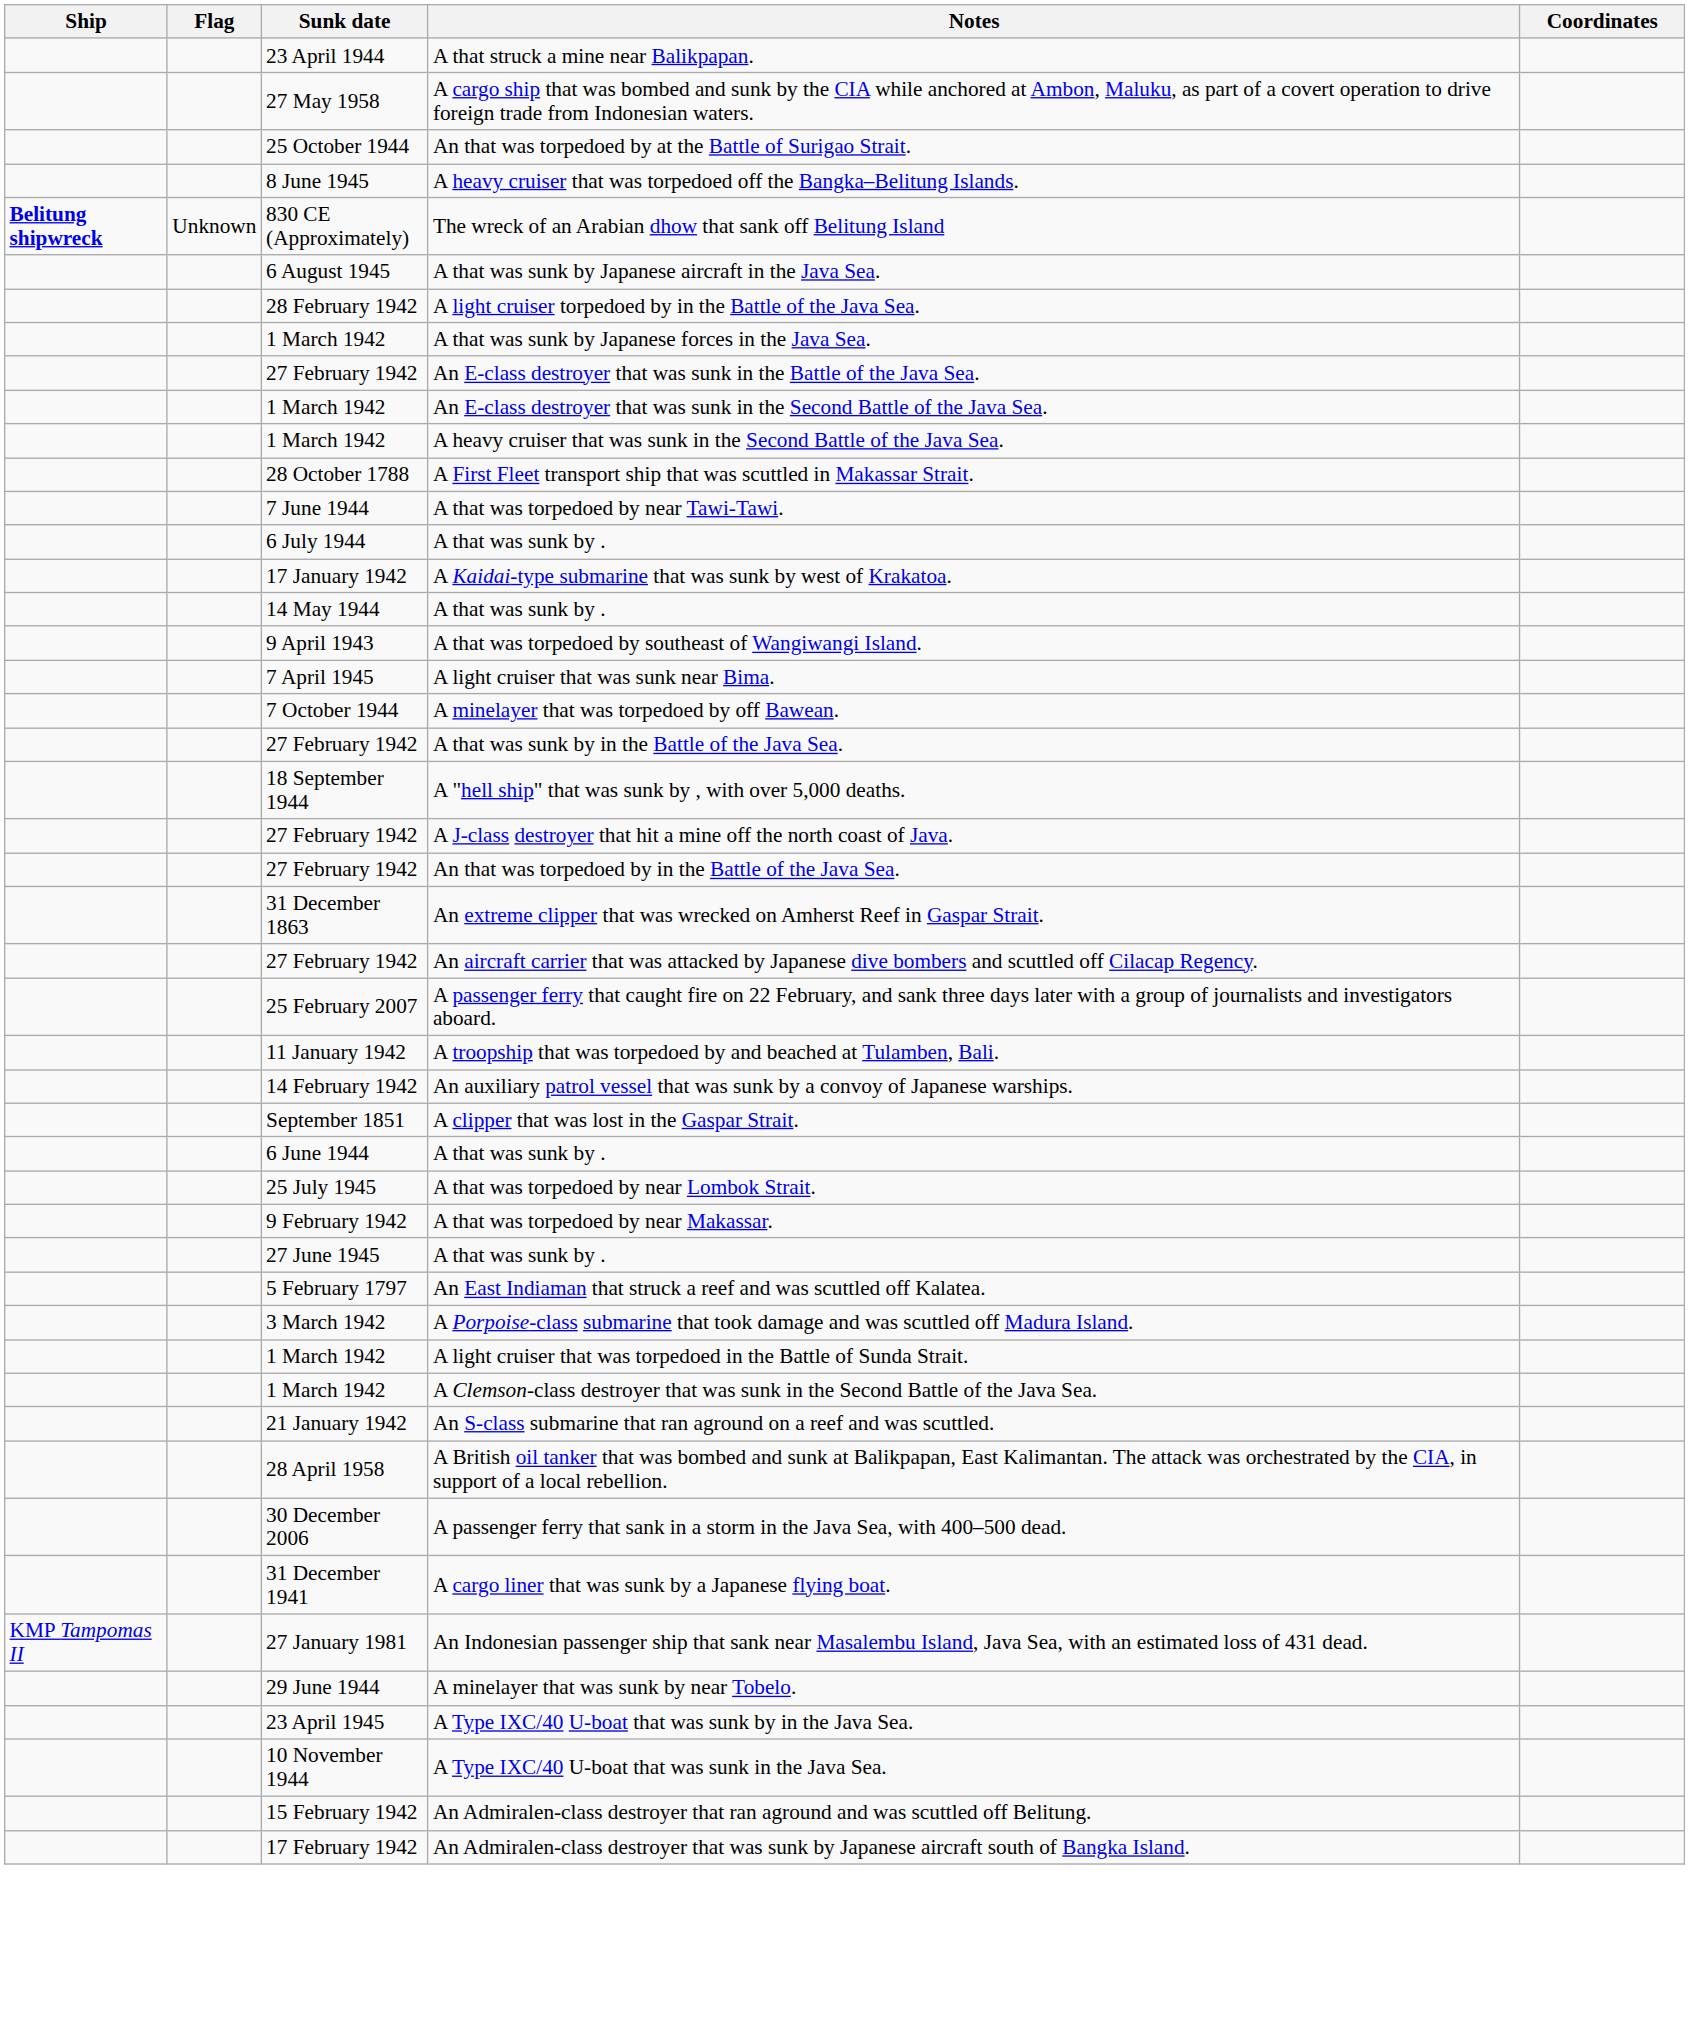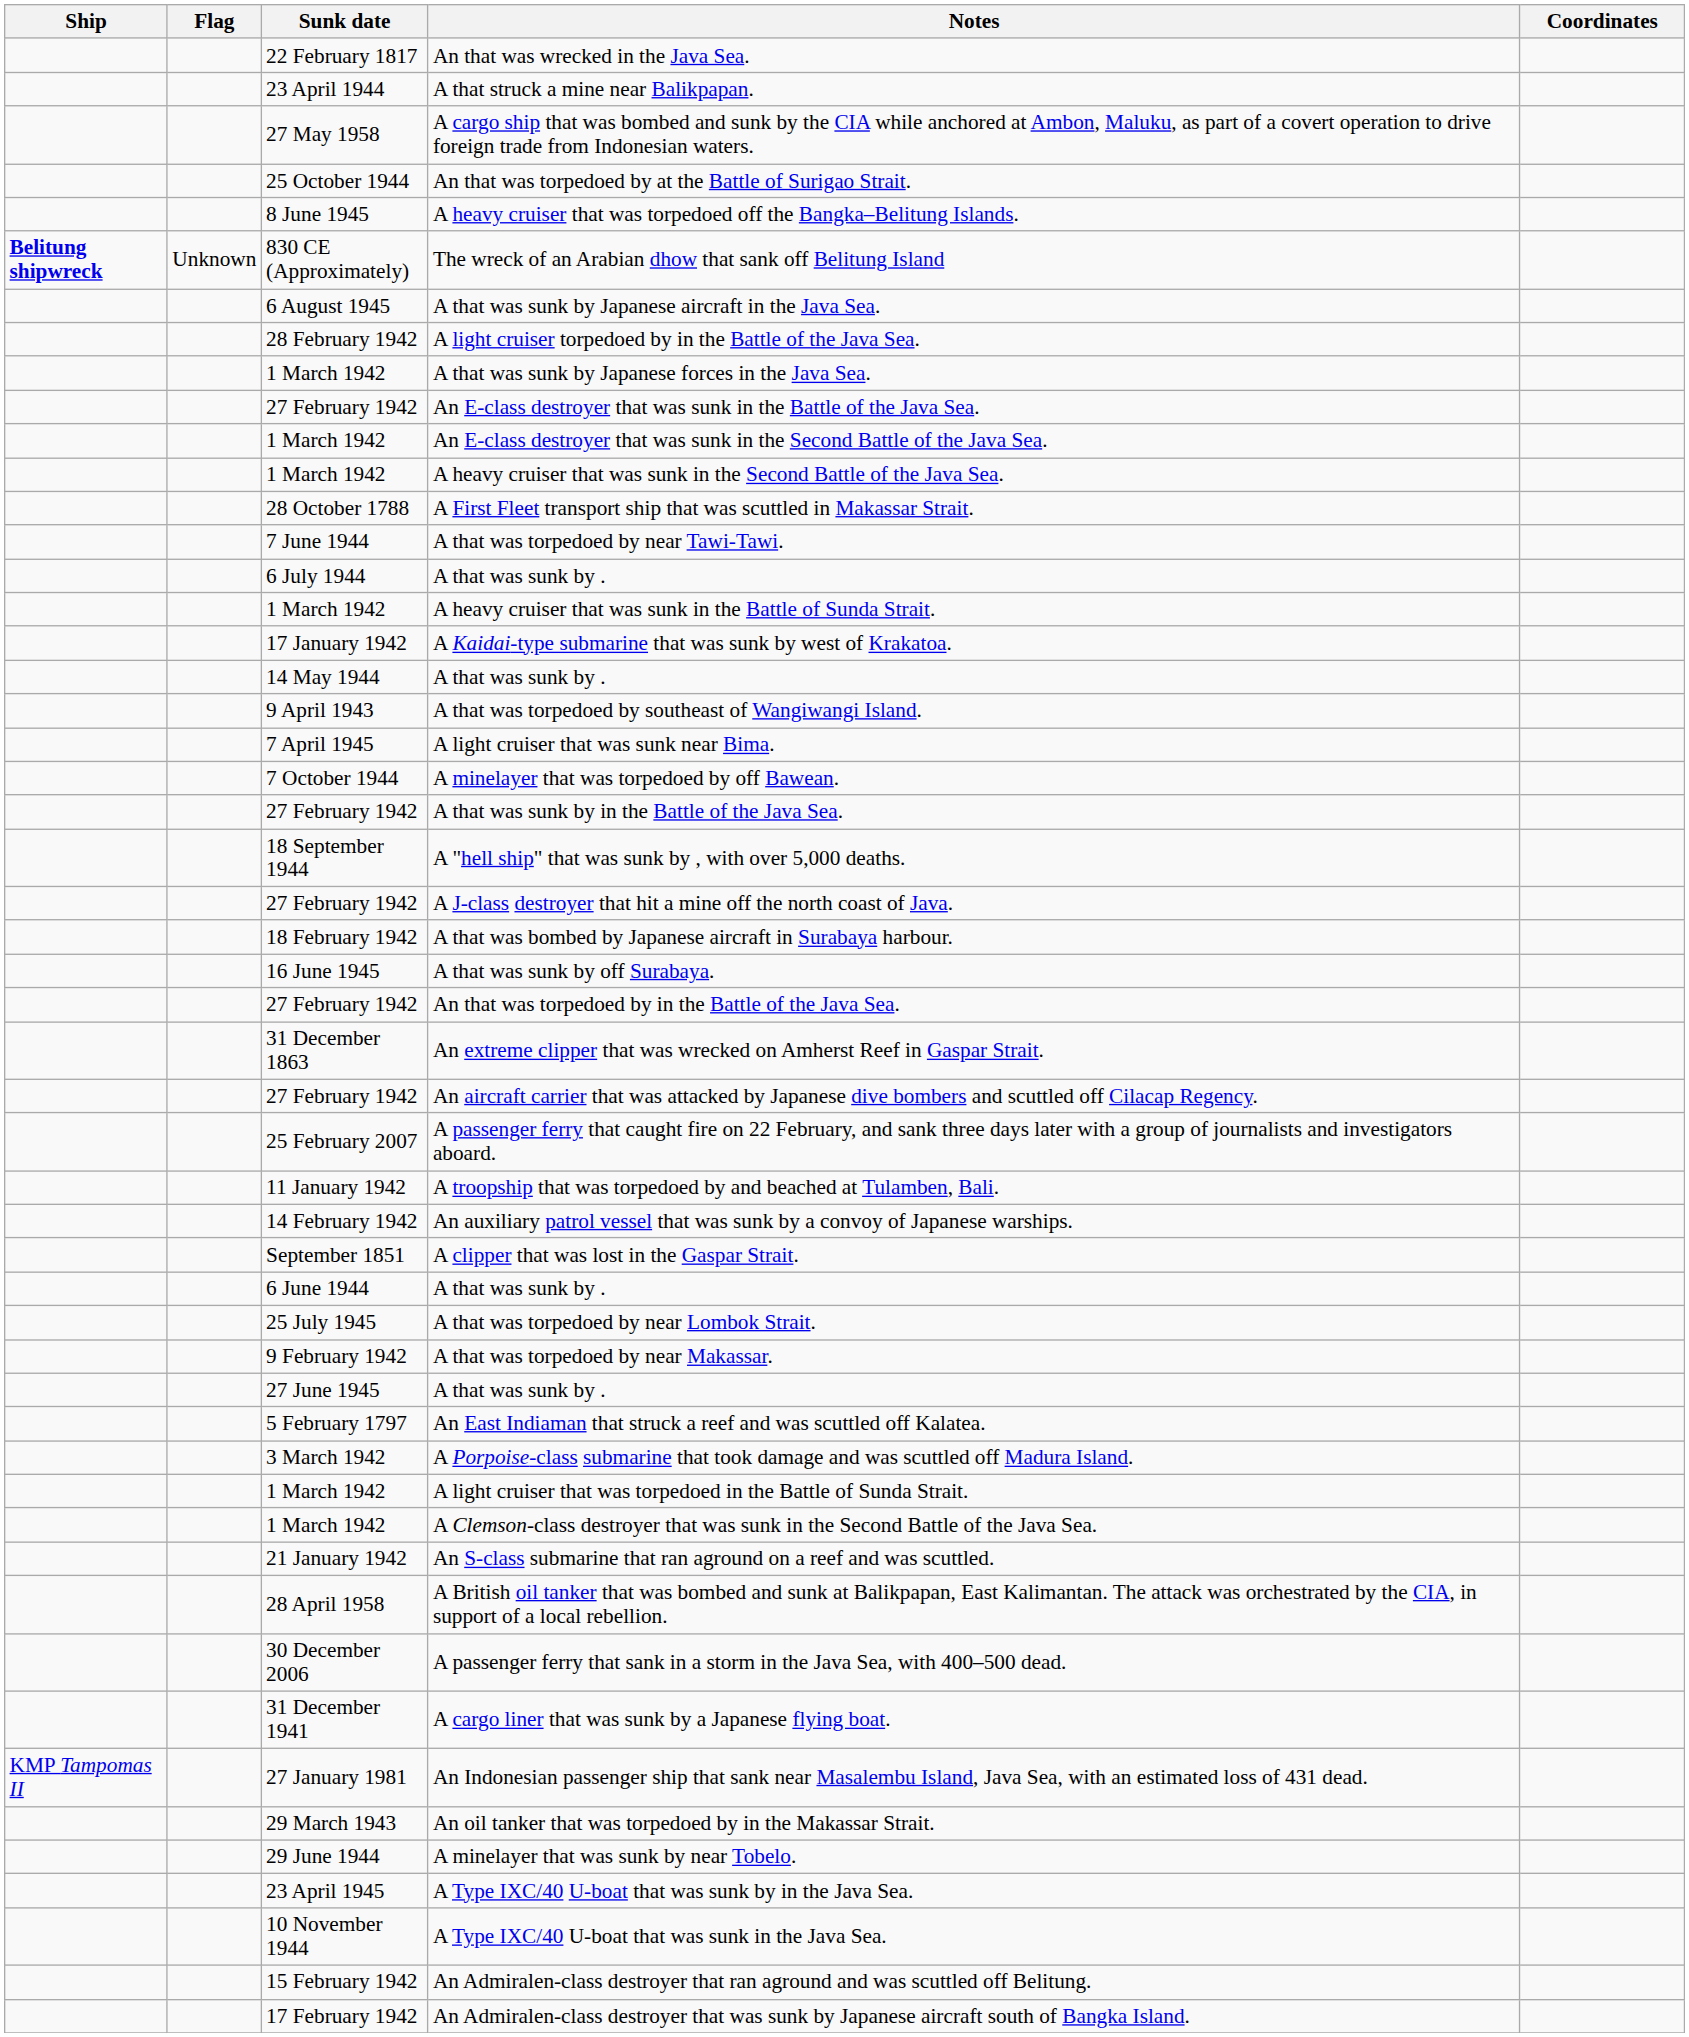 <table class=wikitable | style = "width:100%">
 <tr>
 <th style="width:10%">Ship</th>
 <th>Flag</th>
 <th style="width:10%">Sunk date</th>
 <th style="width:70%">Notes</th>
 <th style="width:10%">Coordinates</th>
+</tr>
+<tr>
+<td></td>
+<td></td>
+<td>22 February 1817</td>
+<td>An  that was wrecked in the <a href='#'>Java Sea</a>.</td>
+<td></td>
 </tr>
 <tr>
 <td></td>
 <td></td>
 <td>23 April 1944</td>
 <td>A  that struck a mine near <a href='#'>Balikpapan</a>.</td>
 <td></td>
 </tr>
 <tr>
 <td></td>
 <td></td>
 <td>27 May 1958</td>
 <td>A <a href='#'>cargo ship</a> that was bombed and sunk by the <a href='#'>CIA</a> while anchored at <a href='#'>Ambon</a>, <a href='#'>Maluku</a>, as part of a covert operation to drive foreign trade from Indonesian waters.</td>
 <td></td>
 </tr>
 <tr>
 <td></td>
 <td></td>
 <td>25 October 1944</td>
 <td>An  that was torpedoed by  at the <a href='#'>Battle of Surigao Strait</a>.</td>
 <td></td>
 </tr>
 <tr>
 <td></td>
 <td></td>
 <td>8 June 1945</td>
 <td>A  <a href='#'>heavy cruiser</a> that was torpedoed off the <a href='#'>Bangka–Belitung Islands</a>.</td>
 <td></td>
 </tr>
 <tr>
 <td><strong><a href='#'>Belitung shipwreck</a></strong></td>
 <td>Unknown</td>
 <td>830 CE (Approximately)</td>
 <td>The wreck of an Arabian <a href='#'>dhow</a> that sank off <a href='#'>Belitung Island</a></td>
 <td></td>
 </tr>
 <tr>
 <td></td>
 <td></td>
 <td>6 August 1945</td>
 <td>A  that was sunk by Japanese aircraft in the <a href='#'>Java Sea</a>.</td>
 <td></td>
 </tr>
 <tr>
 <td></td>
 <td></td>
 <td>28 February 1942</td>
 <td>A <a href='#'>light cruiser</a> torpedoed by  in the <a href='#'>Battle of the Java Sea</a>.</td>
 <td></td>
 </tr>
 <tr>
 <td></td>
 <td></td>
 <td>1 March 1942</td>
 <td>A  that was sunk by Japanese forces in the <a href='#'>Java Sea</a>.</td>
 <td></td>
 </tr>
 <tr>
 <td></td>
 <td></td>
 <td>27 February 1942</td>
 <td>An <a href='#'>E-class destroyer</a> that was sunk in the <a href='#'>Battle of the Java Sea</a>.</td>
 <td></td>
 </tr>
 <tr>
 <td></td>
 <td></td>
 <td>1 March 1942</td>
 <td>An <a href='#'>E-class destroyer</a> that was sunk in the <a href='#'>Second Battle of the Java Sea</a>.</td>
 <td></td>
 </tr>
 <tr>
 <td></td>
 <td></td>
 <td>1 March 1942</td>
 <td>A  heavy cruiser that was sunk in the <a href='#'>Second Battle of the Java Sea</a>.</td>
 <td></td>
 </tr>
 <tr>
 <td></td>
 <td></td>
 <td>28 October 1788</td>
 <td>A <a href='#'>First Fleet</a> transport ship that was scuttled in <a href='#'>Makassar Strait</a>.</td>
 <td></td>
 </tr>
 <tr>
 <td></td>
 <td></td>
 <td>7 June 1944</td>
 <td>A  that was torpedoed by  near <a href='#'>Tawi-Tawi</a>.</td>
 <td></td>
 </tr>
 <tr>
 <td></td>
 <td></td>
 <td>6 July 1944</td>
 <td>A  that was sunk by .</td>
 <td></td>
 </tr>
 <tr>
 <td></td>
 <td></td>
+<td>1 March 1942</td>
+<td>A  heavy cruiser that was sunk in the <a href='#'>Battle of Sunda Strait</a>.</td>
+<td></td>
+</tr>
+<tr>
+<td></td>
+<td></td>
 <td>17 January 1942</td>
 <td>A <a href='#'><em>Kaidai</em>-type submarine</a> that was sunk by  west of <a href='#'>Krakatoa</a>.</td>
 <td></td>
 </tr>
 <tr>
 <td></td>
 <td></td>
 <td>14 May 1944</td>
 <td>A  that was sunk by .</td>
 <td></td>
 </tr>
 <tr>
 <td></td>
 <td></td>
 <td>9 April 1943</td>
 <td>A  that was torpedoed by  southeast of <a href='#'>Wangiwangi Island</a>.</td>
 <td></td>
 </tr>
 <tr>
 <td></td>
 <td></td>
 <td>7 April 1945</td>
 <td>A  light cruiser that was sunk near <a href='#'>Bima</a>.</td>
 <td></td>
 </tr>
 <tr>
 <td></td>
 <td></td>
 <td>7 October 1944</td>
 <td>A <a href='#'>minelayer</a> that was torpedoed by  off <a href='#'>Bawean</a>.</td>
 <td></td>
 </tr>
 <tr>
 <td></td>
 <td></td>
 <td>27 February 1942</td>
 <td>A  that was sunk by  in the <a href='#'>Battle of the Java Sea</a>.</td>
 <td></td>
 </tr>
 <tr>
 <td></td>
 <td></td>
 <td>18 September 1944</td>
 <td>A "<a href='#'>hell ship</a>" that was sunk by , with over 5,000 deaths.</td>
 <td></td>
 </tr>
 <tr>
 <td></td>
 <td></td>
 <td>27 February 1942</td>
 <td>A <a href='#'>J-class</a> <a href='#'>destroyer</a> that hit a mine off the north coast of <a href='#'>Java</a>.</td>
+<td></td>
+</tr>
+<tr>
+<td></td>
+<td></td>
+<td>18 February 1942</td>
+<td>A  that was bombed by Japanese aircraft in <a href='#'>Surabaya</a> harbour.</td>
+<td></td>
+</tr>
+<tr>
+<td></td>
+<td></td>
+<td>16 June 1945</td>
+<td>A  that was sunk by  off <a href='#'>Surabaya</a>.</td>
 <td></td>
 </tr>
 <tr>
 <td></td>
 <td></td>
 <td>27 February 1942</td>
 <td>An  that was torpedoed by  in the <a href='#'>Battle of the Java Sea</a>.</td>
 <td></td>
 </tr>
 <tr>
 <td></td>
 <td></td>
 <td>31 December 1863</td>
 <td>An <a href='#'>extreme clipper</a> that was wrecked on Amherst Reef in <a href='#'>Gaspar Strait</a>.</td>
 <td></td>
 </tr>
 <tr>
 <td></td>
 <td></td>
 <td>27 February 1942</td>
 <td>An <a href='#'>aircraft carrier</a> that was attacked by Japanese <a href='#'>dive bombers</a> and scuttled off <a href='#'>Cilacap Regency</a>.</td>
 <td></td>
 </tr>
 <tr>
 <td></td>
 <td></td>
 <td>25 February 2007</td>
 <td>A <a href='#'>passenger ferry</a> that caught fire on 22 February, and sank three days later with a group of journalists and investigators aboard.</td>
 <td></td>
 </tr>
 <tr>
 <td></td>
 <td></td>
 <td>11 January 1942</td>
 <td>A <a href='#'>troopship</a> that was torpedoed by  and beached at <a href='#'>Tulamben</a>, <a href='#'>Bali</a>.</td>
 <td></td>
 </tr>
 <tr>
 <td></td>
 <td></td>
 <td>14 February 1942</td>
 <td>An auxiliary <a href='#'>patrol vessel</a> that was sunk by a convoy of Japanese warships.</td>
 <td></td>
 </tr>
 <tr>
 <td></td>
 <td></td>
 <td>September 1851</td>
 <td>A <a href='#'>clipper</a> that was lost in the <a href='#'>Gaspar Strait</a>.</td>
 <td></td>
 </tr>
 <tr>
 <td></td>
 <td></td>
 <td>6 June 1944</td>
 <td>A  that was sunk by .</td>
 <td></td>
 </tr>
 <tr>
 <td></td>
 <td></td>
 <td>25 July 1945</td>
 <td>A  that was torpedoed by  near <a href='#'>Lombok Strait</a>.</td>
 <td></td>
 </tr>
 <tr>
 <td></td>
 <td></td>
 <td>9 February 1942</td>
 <td>A  that was torpedoed by  near <a href='#'>Makassar</a>.</td>
 <td></td>
 </tr>
 <tr>
 <td></td>
 <td></td>
 <td>27 June 1945</td>
 <td>A  that was sunk by .</td>
 <td></td>
 </tr>
 <tr>
 <td></td>
 <td></td>
 <td>5 February 1797</td>
 <td>An <a href='#'>East Indiaman</a> that struck a reef and was scuttled off Kalatea.</td>
 <td></td>
 </tr>
 <tr>
 <td></td>
 <td></td>
 <td>3 March 1942</td>
 <td>A <a href='#'><em>Porpoise</em>-class</a> <a href='#'>submarine</a> that took damage and was scuttled off <a href='#'>Madura Island</a>.</td>
 <td></td>
 </tr>
 <tr>
 <td></td>
 <td></td>
 <td>1 March 1942</td>
 <td>A  light cruiser that was torpedoed in the Battle of Sunda Strait.</td>
 <td></td>
 </tr>
 <tr>
 <td></td>
 <td></td>
 <td>1 March 1942</td>
 <td>A <em>Clemson</em>-class destroyer that was sunk in the Second Battle of the Java Sea.</td>
 <td></td>
 </tr>
 <tr>
 <td></td>
 <td></td>
 <td>21 January 1942</td>
 <td>An <a href='#'>S-class</a> submarine that ran aground on a reef and was scuttled.</td>
 <td></td>
 </tr>
 <tr>
 <td></td>
 <td></td>
 <td>28 April 1958</td>
 <td>A British <a href='#'>oil tanker</a> that was bombed and sunk at Balikpapan, East Kalimantan. The attack was orchestrated by the <a href='#'>CIA</a>, in support of a local rebellion.</td>
 <td></td>
 </tr>
 <tr>
 <td></td>
 <td></td>
 <td>30 December 2006</td>
 <td>A passenger ferry that sank in a storm in the Java Sea, with 400–500 dead.</td>
 <td></td>
 </tr>
 <tr>
 <td></td>
 <td></td>
 <td>31 December 1941</td>
 <td>A <a href='#'>cargo liner</a> that was sunk by a Japanese <a href='#'>flying boat</a>.</td>
 <td></td>
 </tr>
 <tr>
 <td><a href='#'>KMP <em>Tampomas II</em></a></td>
 <td></td>
 <td>27 January 1981</td>
 <td>An Indonesian passenger ship that sank near <a href='#'>Masalembu Island</a>, Java Sea, with an estimated loss of 431 dead.</td>
 <td></td>
 </tr>
 <tr>
 <td></td>
 <td></td>
+<td>29 March 1943</td>
+<td>An oil tanker that was torpedoed by  in the Makassar Strait.</td>
+<td></td>
+</tr>
+<tr>
+<td></td>
+<td></td>
 <td>29 June 1944</td>
 <td>A minelayer that was sunk by  near <a href='#'>Tobelo</a>.</td>
 <td></td>
 </tr>
 <tr>
 <td></td>
 <td></td>
 <td>23 April 1945</td>
 <td>A <a href='#'>Type IXC/40</a> <a href='#'>U-boat</a> that was sunk by  in the Java Sea.</td>
 <td></td>
 </tr>
 <tr>
 <td></td>
 <td></td>
 <td>10 November 1944</td>
 <td>A <a href='#'>Type IXC/40</a> U-boat that was sunk in the Java Sea.</td>
 <td></td>
 </tr>
 <tr>
 <td></td>
 <td></td>
 <td>15 February 1942</td>
 <td>An Admiralen-class destroyer that ran aground and was scuttled off Belitung.</td>
 <td></td>
 </tr>
 <tr>
 <td></td>
 <td></td>
 <td>17 February 1942</td>
 <td>An Admiralen-class destroyer that was sunk by Japanese aircraft south of <a href='#'>Bangka Island</a>.</td>
 <td></td>
 </tr>
 </table>
